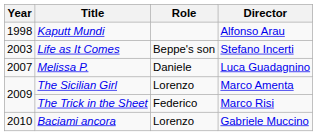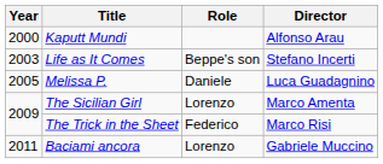 <table class="wikitable sortable">
 <tr>
 <th>Year</th>
 <th>Title</th>
 <th>Role</th>
 <th class="unsortable">Director</th>
 </tr>
 <tr>
-<td>1998</td>
+<td>2000</td>
 <td><em><a href='#'>Kaputt Mundi</a></em></td>
 <td></td>
 <td><a href='#'>Alfonso Arau</a></td>
 </tr>
 <tr>
 <td>2003</td>
 <td><em><a href='#'>Life as It Comes</a></em></td>
 <td>Beppe's son</td>
 <td><a href='#'>Stefano Incerti</a></td>
 </tr>
 <tr>
-<td>2007</td>
+<td>2005</td>
 <td><em><a href='#'>Melissa P.</a></em></td>
 <td>Daniele</td>
 <td><a href='#'>Luca Guadagnino</a></td>
 </tr>
 <tr>
 <td rowspan=2>2009</td>
 <td><em><a href='#'>The Sicilian Girl</a></em></td>
 <td>Lorenzo</td>
 <td><a href='#'>Marco Amenta</a></td>
 </tr>
 <tr>
 <td><em><a href='#'>The Trick in the Sheet</a></em></td>
 <td>Federico</td>
 <td><a href='#'>Marco Risi</a></td>
 </tr>
 <tr>
-<td>2010</td>
+<td>2011</td>
 <td><em><a href='#'>Baciami ancora</a></em></td>
 <td>Lorenzo</td>
 <td><a href='#'>Gabriele Muccino</a></td>
 </tr>
 </table>
